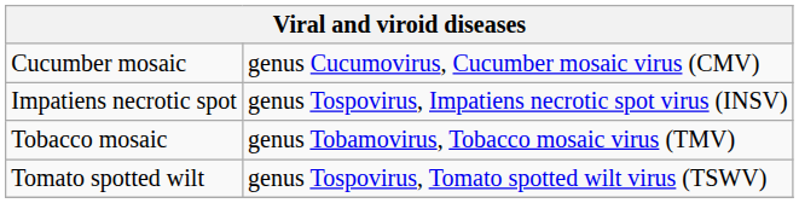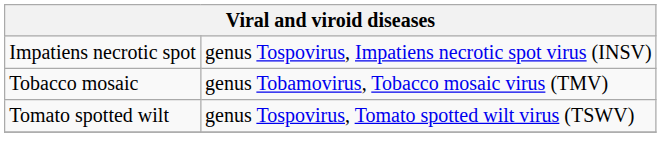 <table class="wikitable" style="clear">
 <tr>
 <th colspan=2><strong>Viral and viroid diseases</strong><br></th>
-</tr>
-<tr>
-<td>Cucumber mosaic</td>
-<td>genus <a href='#'>Cucumovirus</a>, <a href='#'>Cucumber mosaic virus</a> (CMV)</td>
 </tr>
 <tr>
 <td>Impatiens necrotic spot</td>
 <td>genus <a href='#'>Tospovirus</a>, <a href='#'>Impatiens necrotic spot virus</a> (INSV)</td>
 </tr>
 <tr>
 <td>Tobacco mosaic</td>
 <td>genus <a href='#'>Tobamovirus</a>, <a href='#'>Tobacco mosaic virus</a> (TMV)</td>
 </tr>
 <tr>
 <td>Tomato spotted wilt</td>
 <td>genus <a href='#'>Tospovirus</a>, <a href='#'>Tomato spotted wilt virus</a> (TSWV)</td>
 </tr>
 <tr>
 </tr>
 </table>
